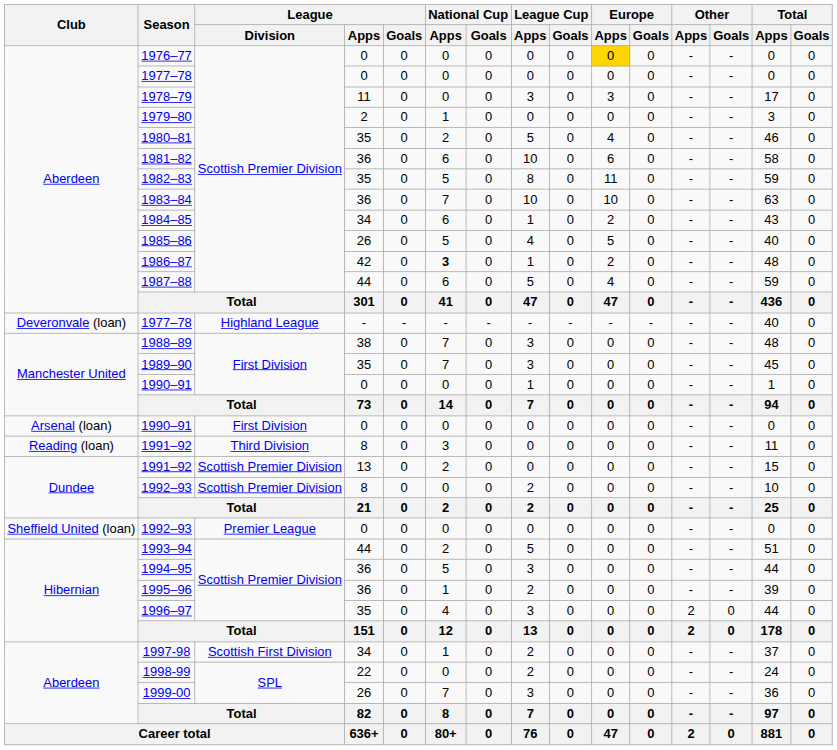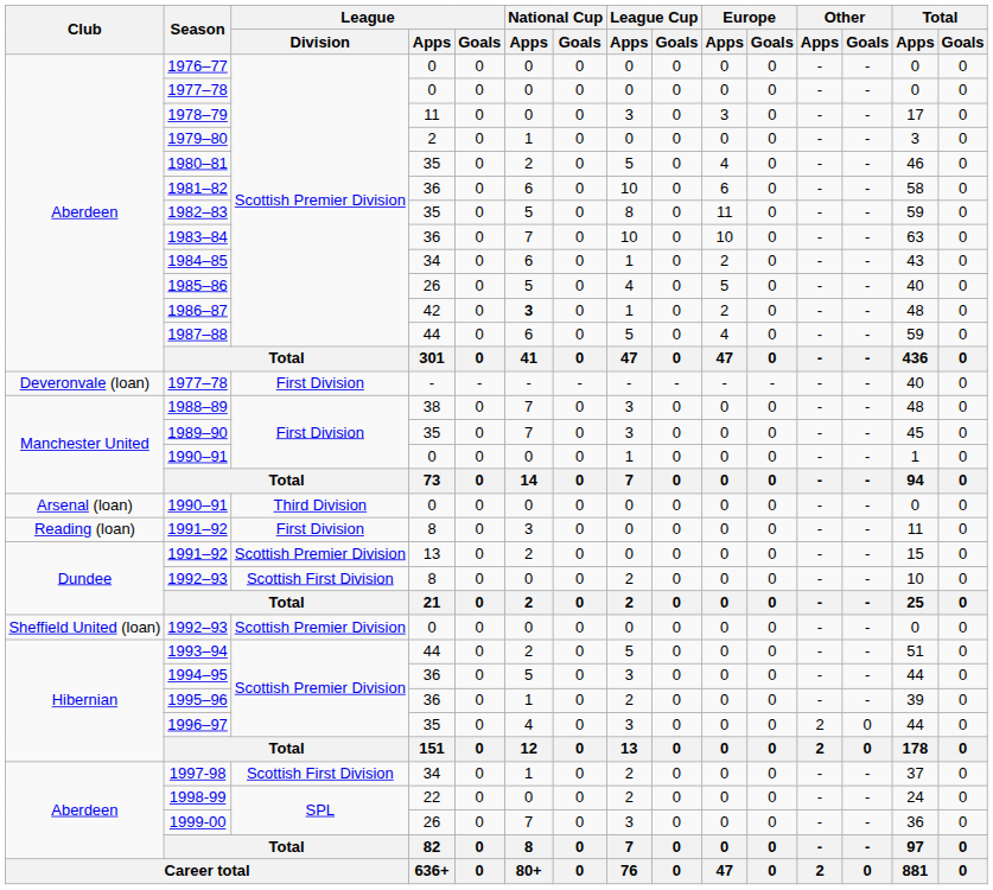 <table class="wikitable" style="text-align:center">
 <tr>
 <th rowspan="2">Club</th>
 <th rowspan="2">Season</th>
 <th colspan="3">League</th>
 <th colspan="2">National Cup</th>
 <th colspan="2">League Cup</th>
 <th colspan="2">Europe</th>
 <th colspan="2">Other</th>
 <th colspan="2">Total</th>
 </tr>
 <tr>
 <th>Division</th>
 <th>Apps</th>
 <th>Goals</th>
 <th>Apps</th>
 <th>Goals</th>
 <th>Apps</th>
 <th>Goals</th>
 <th>Apps</th>
 <th>Goals</th>
 <th>Apps</th>
 <th>Goals</th>
 <th>Apps</th>
 <th>Goals</th>
 </tr>
 <tr>
 <td rowspan="13"><a href='#'>Aberdeen</a></td>
 <td><a href='#'>1976–77</a></td>
 <td rowspan="12"><a href='#'>Scottish Premier Division</a></td>
 <td>0</td>
 <td>0</td>
 <td>0</td>
 <td>0</td>
 <td>0</td>
 <td>0</td>
-<td style="background: gold;">0</td>
+<td>0</td>
 <td>0</td>
 <td>-</td>
 <td>-</td>
 <td>0</td>
 <td>0</td>
 </tr>
 <tr>
 <td><a href='#'>1977–78</a></td>
 <td>0</td>
 <td>0</td>
 <td>0</td>
 <td>0</td>
 <td>0</td>
 <td>0</td>
 <td>0</td>
 <td>0</td>
 <td>-</td>
 <td>-</td>
 <td>0</td>
 <td>0</td>
 </tr>
 <tr>
 <td><a href='#'>1978–79</a></td>
 <td>11</td>
 <td>0</td>
 <td>0</td>
 <td>0</td>
 <td>3</td>
 <td>0</td>
 <td>3</td>
 <td>0</td>
 <td>-</td>
 <td>-</td>
 <td>17</td>
 <td>0</td>
 </tr>
 <tr>
 <td><a href='#'>1979–80</a></td>
 <td>2</td>
 <td>0</td>
 <td>1</td>
 <td>0</td>
 <td>0</td>
 <td>0</td>
 <td>0</td>
 <td>0</td>
 <td>-</td>
 <td>-</td>
 <td>3</td>
 <td>0</td>
 </tr>
 <tr>
 <td><a href='#'>1980–81</a></td>
 <td>35</td>
 <td>0</td>
 <td>2</td>
 <td>0</td>
 <td>5</td>
 <td>0</td>
 <td>4</td>
 <td>0</td>
 <td>-</td>
 <td>-</td>
 <td>46</td>
 <td>0</td>
 </tr>
 <tr>
 <td><a href='#'>1981–82</a></td>
 <td>36</td>
 <td>0</td>
 <td>6</td>
 <td>0</td>
 <td>10</td>
 <td>0</td>
 <td>6</td>
 <td>0</td>
 <td>-</td>
 <td>-</td>
 <td>58</td>
 <td>0</td>
 </tr>
 <tr>
 <td><a href='#'>1982–83</a></td>
 <td>35</td>
 <td>0</td>
 <td>5</td>
 <td>0</td>
 <td>8</td>
 <td>0</td>
 <td>11</td>
 <td>0</td>
 <td>-</td>
 <td>-</td>
 <td>59</td>
 <td>0</td>
 </tr>
 <tr>
 <td><a href='#'>1983–84</a></td>
 <td>36</td>
 <td>0</td>
 <td>7</td>
 <td>0</td>
 <td>10</td>
 <td>0</td>
 <td>10</td>
 <td>0</td>
 <td>-</td>
 <td>-</td>
 <td>63</td>
 <td>0</td>
 </tr>
 <tr>
 <td><a href='#'>1984–85</a></td>
 <td>34</td>
 <td>0</td>
 <td>6</td>
 <td>0</td>
 <td>1</td>
 <td>0</td>
 <td>2</td>
 <td>0</td>
 <td>-</td>
 <td>-</td>
 <td>43</td>
 <td>0</td>
 </tr>
 <tr>
 <td><a href='#'>1985–86</a></td>
 <td>26</td>
 <td>0</td>
 <td>5</td>
 <td>0</td>
 <td>4</td>
 <td>0</td>
 <td>5</td>
 <td>0</td>
 <td>-</td>
 <td>-</td>
 <td>40</td>
 <td>0</td>
 </tr>
 <tr>
 <td><a href='#'>1986–87</a></td>
 <td>42</td>
 <td>0</td>
 <td><strong>3</strong></td>
 <td>0</td>
 <td>1</td>
 <td>0</td>
 <td>2</td>
 <td>0</td>
 <td>-</td>
 <td>-</td>
 <td>48</td>
 <td>0</td>
 </tr>
 <tr>
 <td><a href='#'>1987–88</a></td>
 <td>44</td>
 <td>0</td>
 <td>6</td>
 <td>0</td>
 <td>5</td>
 <td>0</td>
 <td>4</td>
 <td>0</td>
 <td>-</td>
 <td>-</td>
 <td>59</td>
 <td>0</td>
 </tr>
 <tr>
 <th colspan="2">Total</th>
 <th>301</th>
 <th>0</th>
 <th>41</th>
 <th>0</th>
 <th>47</th>
 <th>0</th>
 <th>47</th>
 <th>0</th>
 <th>-</th>
 <th>-</th>
 <th>436</th>
 <th>0</th>
 </tr>
 <tr>
 <td><a href='#'>Deveronvale</a> (loan)</td>
 <td><a href='#'>1977–78</a></td>
-<td><a href='#'>Highland League</a></td>
+<td><a href='#'>First Division</a></td>
 <td>-</td>
 <td>-</td>
 <td>-</td>
 <td>-</td>
 <td>-</td>
 <td>-</td>
 <td>-</td>
 <td>-</td>
 <td>-</td>
 <td>-</td>
 <td>40</td>
 <td>0</td>
 </tr>
 <tr>
 <td rowspan="4"><a href='#'>Manchester United</a></td>
 <td><a href='#'>1988–89</a></td>
 <td rowspan="3"><a href='#'>First Division</a></td>
 <td>38</td>
 <td>0</td>
 <td>7</td>
 <td>0</td>
 <td>3</td>
 <td>0</td>
 <td>0</td>
 <td>0</td>
 <td>-</td>
 <td>-</td>
 <td>48</td>
 <td>0</td>
 </tr>
 <tr>
 <td><a href='#'>1989–90</a></td>
 <td>35</td>
 <td>0</td>
 <td>7</td>
 <td>0</td>
 <td>3</td>
 <td>0</td>
 <td>0</td>
 <td>0</td>
 <td>-</td>
 <td>-</td>
 <td>45</td>
 <td>0</td>
 </tr>
 <tr>
 <td><a href='#'>1990–91</a></td>
 <td>0</td>
 <td>0</td>
 <td>0</td>
 <td>0</td>
 <td>1</td>
 <td>0</td>
 <td>0</td>
 <td>0</td>
 <td>-</td>
 <td>-</td>
 <td>1</td>
 <td>0</td>
 </tr>
 <tr>
 <th colspan="2">Total</th>
 <th>73</th>
 <th>0</th>
 <th>14</th>
 <th>0</th>
 <th>7</th>
 <th>0</th>
 <th>0</th>
 <th>0</th>
 <th>-</th>
 <th>-</th>
 <th>94</th>
 <th>0</th>
 </tr>
 <tr>
 <td><a href='#'>Arsenal</a> (loan)</td>
 <td><a href='#'>1990–91</a></td>
-<td><a href='#'>First Division</a></td>
+<td><a href='#'>Third Division</a></td>
 <td>0</td>
 <td>0</td>
 <td>0</td>
 <td>0</td>
 <td>0</td>
 <td>0</td>
 <td>0</td>
 <td>0</td>
 <td>-</td>
 <td>-</td>
 <td>0</td>
 <td>0</td>
 </tr>
 <tr>
 <td><a href='#'>Reading</a> (loan)</td>
 <td><a href='#'>1991–92</a></td>
-<td><a href='#'>Third Division</a></td>
+<td><a href='#'>First Division</a></td>
 <td>8</td>
 <td>0</td>
 <td>3</td>
 <td>0</td>
 <td>0</td>
 <td>0</td>
 <td>0</td>
 <td>0</td>
 <td>-</td>
 <td>-</td>
 <td>11</td>
 <td>0</td>
 </tr>
 <tr>
 <td rowspan="3"><a href='#'>Dundee</a></td>
 <td><a href='#'>1991–92</a></td>
 <td><a href='#'>Scottish Premier Division</a></td>
 <td>13</td>
 <td>0</td>
 <td>2</td>
 <td>0</td>
 <td>0</td>
 <td>0</td>
 <td>0</td>
 <td>0</td>
 <td>-</td>
 <td>-</td>
 <td>15</td>
 <td>0</td>
 </tr>
 <tr>
 <td><a href='#'>1992–93</a></td>
-<td><a href='#'>Scottish Premier Division</a></td>
+<td><a href='#'>Scottish First Division</a></td>
 <td>8</td>
 <td>0</td>
 <td>0</td>
 <td>0</td>
 <td>2</td>
 <td>0</td>
 <td>0</td>
 <td>0</td>
 <td>-</td>
 <td>-</td>
 <td>10</td>
 <td>0</td>
 </tr>
 <tr>
 <th colspan="2">Total</th>
 <th>21</th>
 <th>0</th>
 <th>2</th>
 <th>0</th>
 <th>2</th>
 <th>0</th>
 <th>0</th>
 <th>0</th>
 <th>-</th>
 <th>-</th>
 <th>25</th>
 <th>0</th>
 </tr>
 <tr>
 <td><a href='#'>Sheffield United</a> (loan)</td>
 <td><a href='#'>1992–93</a></td>
-<td><a href='#'>Premier League</a></td>
+<td><a href='#'>Scottish Premier Division</a></td>
 <td>0</td>
 <td>0</td>
 <td>0</td>
 <td>0</td>
 <td>0</td>
 <td>0</td>
 <td>0</td>
 <td>0</td>
 <td>-</td>
 <td>-</td>
 <td>0</td>
 <td>0</td>
 </tr>
 <tr>
 <td rowspan="5"><a href='#'>Hibernian</a></td>
 <td><a href='#'>1993–94</a></td>
 <td rowspan="4"><a href='#'>Scottish Premier Division</a></td>
 <td>44</td>
 <td>0</td>
 <td>2</td>
 <td>0</td>
 <td>5</td>
 <td>0</td>
 <td>0</td>
 <td>0</td>
 <td>-</td>
 <td>-</td>
 <td>51</td>
 <td>0</td>
 </tr>
 <tr>
 <td><a href='#'>1994–95</a></td>
 <td>36</td>
 <td>0</td>
 <td>5</td>
 <td>0</td>
 <td>3</td>
 <td>0</td>
 <td>0</td>
 <td>0</td>
 <td>-</td>
 <td>-</td>
 <td>44</td>
 <td>0</td>
 </tr>
 <tr>
 <td><a href='#'>1995–96</a></td>
 <td>36</td>
 <td>0</td>
 <td>1</td>
 <td>0</td>
 <td>2</td>
 <td>0</td>
 <td>0</td>
 <td>0</td>
 <td>-</td>
 <td>-</td>
 <td>39</td>
 <td>0</td>
 </tr>
 <tr>
 <td><a href='#'>1996–97</a></td>
 <td>35</td>
 <td>0</td>
 <td>4</td>
 <td>0</td>
 <td>3</td>
 <td>0</td>
 <td>0</td>
 <td>0</td>
 <td>2</td>
 <td>0</td>
 <td>44</td>
 <td>0</td>
 </tr>
 <tr>
 <th colspan="2">Total</th>
 <th>151</th>
 <th>0</th>
 <th>12</th>
 <th>0</th>
 <th>13</th>
 <th>0</th>
 <th>0</th>
 <th>0</th>
 <th>2</th>
 <th>0</th>
 <th>178</th>
 <th>0</th>
 </tr>
 <tr>
 <td rowspan="4"><a href='#'>Aberdeen</a></td>
 <td><a href='#'>1997-98</a></td>
 <td><a href='#'>Scottish First Division</a></td>
 <td>34</td>
 <td>0</td>
 <td>1</td>
 <td>0</td>
 <td>2</td>
 <td>0</td>
 <td>0</td>
 <td>0</td>
 <td>-</td>
 <td>-</td>
 <td>37</td>
 <td>0</td>
 </tr>
 <tr>
 <td><a href='#'>1998-99</a></td>
 <td rowspan="2"><a href='#'>SPL</a></td>
 <td>22</td>
 <td>0</td>
 <td>0</td>
 <td>0</td>
 <td>2</td>
 <td>0</td>
 <td>0</td>
 <td>0</td>
 <td>-</td>
 <td>-</td>
 <td>24</td>
 <td>0</td>
 </tr>
 <tr>
 <td><a href='#'>1999-00</a></td>
 <td>26</td>
 <td>0</td>
 <td>7</td>
 <td>0</td>
 <td>3</td>
 <td>0</td>
 <td>0</td>
 <td>0</td>
 <td>-</td>
 <td>-</td>
 <td>36</td>
 <td>0</td>
 </tr>
 <tr>
 <th colspan="2">Total</th>
 <th>82</th>
 <th>0</th>
 <th>8</th>
 <th>0</th>
 <th>7</th>
 <th>0</th>
 <th>0</th>
 <th>0</th>
 <th>-</th>
 <th>-</th>
 <th>97</th>
 <th>0</th>
 </tr>
 <tr>
 <th colspan="3">Career total</th>
 <th>636+</th>
 <th>0</th>
 <th>80+</th>
 <th>0</th>
 <th>76</th>
 <th>0</th>
 <th>47</th>
 <th>0</th>
 <th>2</th>
 <th>0</th>
 <th>881</th>
 <th>0</th>
 </tr>
 </table>
